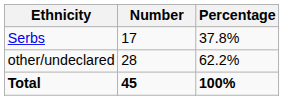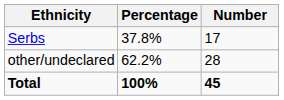 <table class="wikitable">
 <tr>
 <th width="100px">Ethnicity</th>
+<th width="80px">Percentage</th>
 <th width="80px">Number</th>
-<th width="80px">Percentage</th>
 </tr>
 <tr>
 <td><a href='#'>Serbs</a></td>
+<td>37.8%</td>
 <td>17</td>
-<td>37.8%</td>
 </tr>
 <tr>
 <td>other/undeclared</td>
+<td>62.2%</td>
 <td>28</td>
-<td>62.2%</td>
 </tr>
 <tr>
 <td><strong>Total</strong></td>
+<td><strong>100%</strong></td>
 <td><strong>45</strong></td>
-<td><strong>100%</strong></td>
 </tr>
 </table>
